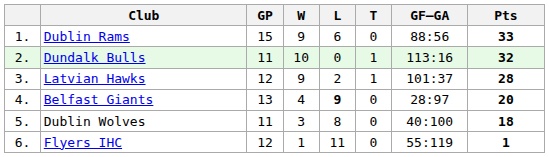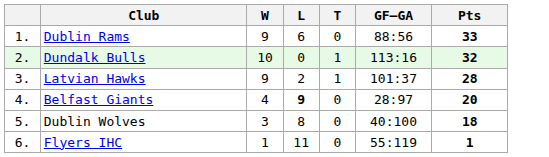 <table class="wikitable">
 <tr>
 <th width="30"></th>
 <th width="200">Club</th>
-<th width="30">GP</th>
 <th width="30">W</th>
 <th width="30">L</th>
 <th width="30">T</th>
 <th width="70">GF–GA</th>
 <th width="70">Pts</th>
 </tr>
 <tr bgcolor="#FFFFFF" align="center">
 <td>1.</td>
 <td align="left"><a href='#'>Dublin Rams</a></td>
-<td>15</td>
 <td>9</td>
 <td>6</td>
 <td>0</td>
 <td>88:56</td>
 <td><strong>33</strong></td>
 </tr>
 <tr bgcolor="#e6fae6" align="center">
 <td>2.</td>
 <td align="left"><a href='#'>Dundalk Bulls</a></td>
-<td>11</td>
 <td>10</td>
 <td>0</td>
 <td>1</td>
 <td>113:16</td>
 <td><strong>32</strong></td>
 </tr>
 <tr bgcolor="#FFFFFF" align="center">
 <td>3.</td>
 <td align="left"><a href='#'>Latvian Hawks</a></td>
-<td>12</td>
 <td>9</td>
 <td>2</td>
 <td>1</td>
 <td>101:37</td>
 <td><strong>28</strong></td>
 </tr>
 <tr bgcolor="#FFFFFF" align="center">
 <td>4.</td>
 <td align="left"><a href='#'>Belfast Giants</a></td>
-<td>13</td>
 <td>4</td>
 <td><strong>9</strong></td>
 <td>0</td>
 <td>28:97</td>
 <td><strong>20</strong></td>
 </tr>
 <tr bgcolor="#FFFFFF" align="center">
 <td>5.</td>
 <td align="left">Dublin Wolves</td>
-<td>11</td>
 <td>3</td>
 <td>8</td>
 <td>0</td>
 <td>40:100</td>
 <td><strong>18</strong></td>
 </tr>
 <tr bgcolor="#FFFFFF" align="center">
 <td>6.</td>
 <td align="left"><a href='#'>Flyers IHC</a></td>
-<td>12</td>
 <td>1</td>
 <td>11</td>
 <td>0</td>
 <td>55:119</td>
 <td><strong>1</strong></td>
 </tr>
 </table>
